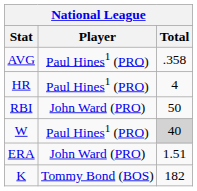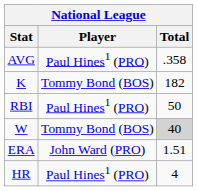 <table class="wikitable" style="text-align:center;">
 <tr>
 <th colspan="3"><a href='#'>National League</a></th>
 </tr>
 <tr>
 <th>Stat</th>
 <th>Player</th>
 <th>Total</th>
 </tr>
 <tr>
 <td><a href='#'>AVG</a></td>
 <td><a href='#'>Paul Hines</a><sup>1</sup> (<a href='#'>PRO</a>)</td>
 <td>.358</td>
 </tr>
 <tr>
-<td><a href='#'>HR</a></td>
-<td><a href='#'>Paul Hines</a><sup>1</sup> (<a href='#'>PRO</a>)</td>
-<td>4</td>
+<td><a href='#'>K</a></td>
+<td><a href='#'>Tommy Bond</a> (<a href='#'>BOS</a>)</td>
+<td>182</td>
 </tr>
 <tr>
 <td><a href='#'>RBI</a></td>
-<td><a href='#'>John Ward</a> (<a href='#'>PRO</a>)</td>
+<td><a href='#'>Paul Hines</a><sup>1</sup> (<a href='#'>PRO</a>)</td>
 <td>50</td>
 </tr>
 <tr>
 <td><a href='#'>W</a></td>
-<td><a href='#'>Paul Hines</a><sup>1</sup> (<a href='#'>PRO</a>)</td>
+<td><a href='#'>Tommy Bond</a> (<a href='#'>BOS</a>)</td>
 <td style="background: lightgrey;">40</td>
 </tr>
 <tr>
 <td><a href='#'>ERA</a></td>
 <td><a href='#'>John Ward</a> (<a href='#'>PRO</a>)</td>
 <td>1.51</td>
 </tr>
 <tr>
-<td><a href='#'>K</a></td>
-<td><a href='#'>Tommy Bond</a> (<a href='#'>BOS</a>)</td>
-<td>182</td>
+<td><a href='#'>HR</a></td>
+<td><a href='#'>Paul Hines</a><sup>1</sup> (<a href='#'>PRO</a>)</td>
+<td>4</td>
 </tr>
 </table>
